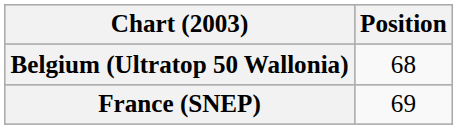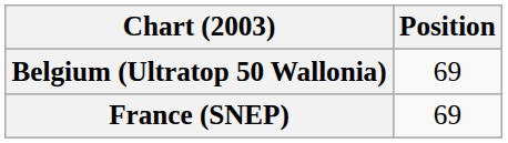 <table class="wikitable plainrowheaders " style="text-align:center;">
 <tr>
 <th scope="col">Chart (2003)</th>
 <th scope="col">Position</th>
 </tr>
 <tr>
 <th scope="row">Belgium (Ultratop 50 Wallonia)</th>
-<td align="center">68</td>
+<td align="center">69</td>
 </tr>
 <tr>
 <th scope="row">France (SNEP)</th>
 <td align="center">69</td>
 </tr>
 </table>
